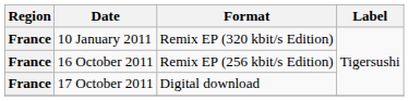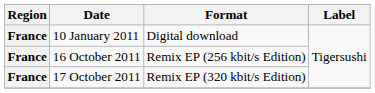 <table class="wikitable plainrowheaders unsortable">
 <tr>
 <th>Region</th>
 <th>Date</th>
 <th>Format</th>
 <th>Label</th>
 </tr>
 <tr>
 <th scope="row">France</th>
 <td>10 January 2011</td>
-<td>Remix EP (320 kbit/s Edition)</td>
+<td>Digital download</td>
 <td rowspan="3">Tigersushi</td>
 </tr>
 <tr>
 <th scope="row">France</th>
 <td>16 October 2011</td>
 <td>Remix EP (256 kbit/s Edition)</td>
 </tr>
 <tr>
 <th scope="row">France</th>
 <td>17 October 2011</td>
-<td>Digital download</td>
+<td>Remix EP (320 kbit/s Edition)</td>
 </tr>
 <tr>
 </tr>
 </table>
